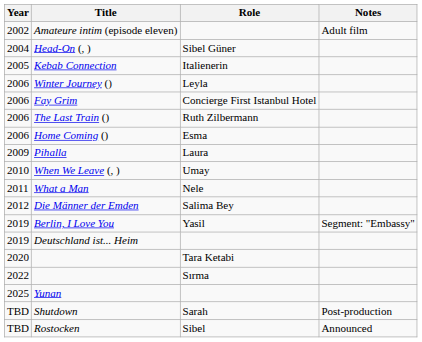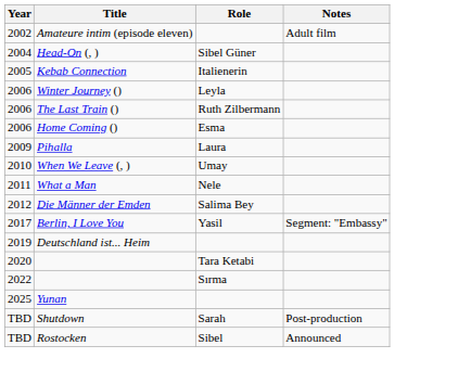 <table class="wikitable sortable">
 <tr>
 <th>Year</th>
 <th>Title</th>
 <th>Role</th>
 <th class="unsortable">Notes</th>
 </tr>
 <tr>
 <td>2002</td>
 <td><em>Amateure intim</em> (episode eleven)</td>
 <td></td>
 <td>Adult film</td>
 </tr>
 <tr>
 <td>2004</td>
 <td><em><a href='#'>Head-On</a></em> (, )</td>
 <td>Sibel Güner</td>
 <td></td>
 </tr>
 <tr>
 <td>2005</td>
 <td><em><a href='#'>Kebab Connection</a></em></td>
 <td>Italienerin</td>
 <td></td>
 </tr>
 <tr>
 <td>2006</td>
 <td><em><a href='#'>Winter Journey</a></em> ()</td>
 <td>Leyla</td>
-<td></td>
-</tr>
-<tr>
-<td>2006</td>
-<td><em><a href='#'>Fay Grim</a></em></td>
-<td>Concierge First Istanbul Hotel</td>
 <td></td>
 </tr>
 <tr>
 <td>2006</td>
 <td><em><a href='#'>The Last Train</a></em> ()</td>
 <td>Ruth Zilbermann</td>
 <td></td>
 </tr>
 <tr>
 <td>2006</td>
 <td><em><a href='#'>Home Coming</a></em> ()</td>
 <td>Esma</td>
 <td></td>
 </tr>
 <tr>
 <td>2009</td>
 <td><em><a href='#'>Pihalla</a></em></td>
 <td>Laura</td>
 <td></td>
 </tr>
 <tr>
 <td>2010</td>
 <td><em><a href='#'>When We Leave</a></em> (, )</td>
 <td>Umay</td>
 <td></td>
 </tr>
 <tr>
 <td>2011</td>
 <td><em><a href='#'>What a Man</a></em></td>
 <td>Nele</td>
 <td></td>
 </tr>
 <tr>
 <td>2012</td>
 <td><em><a href='#'>Die Männer der Emden</a></em></td>
 <td>Salima Bey</td>
 <td></td>
 </tr>
 <tr>
-<td>2019</td>
+<td>2017</td>
 <td><em><a href='#'>Berlin, I Love You</a></em></td>
 <td>Yasil</td>
 <td>Segment: "Embassy"</td>
 </tr>
 <tr>
 <td>2019</td>
 <td><em>Deutschland ist... Heim</em></td>
 <td></td>
 <td></td>
 </tr>
 <tr>
 <td>2020</td>
 <td><em></em></td>
 <td>Tara Ketabi</td>
 <td></td>
 </tr>
 <tr>
 <td>2022</td>
 <td><em></em></td>
 <td>Sırma</td>
 <td></td>
 </tr>
 <tr>
 <td>2025</td>
 <td><em><a href='#'>Yunan</a></em></td>
 <td></td>
 <td></td>
 </tr>
 <tr>
 <td>TBD</td>
 <td><em>Shutdown</em></td>
 <td>Sarah</td>
 <td>Post-production</td>
 </tr>
 <tr>
 <td>TBD</td>
 <td><em>Rostocken</em></td>
 <td>Sibel</td>
 <td>Announced</td>
 </tr>
 </table>
